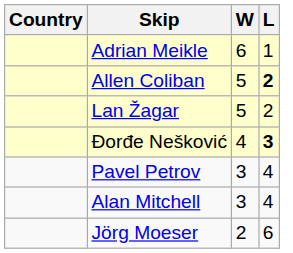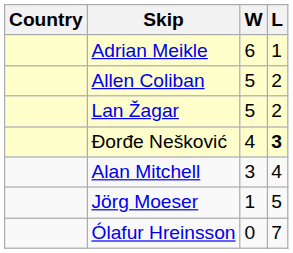 <table class=wikitable>
 <tr>
 <th>Country</th>
 <th>Skip</th>
 <th>W</th>
 <th>L</th>
 </tr>
 <tr bgcolor=#ffffcc>
 <td></td>
 <td><a href='#'>Adrian Meikle</a></td>
 <td>6</td>
 <td>1</td>
 </tr>
 <tr bgcolor=#ffffcc>
 <td></td>
 <td><a href='#'>Allen Coliban</a></td>
 <td>5</td>
-<td><strong>2</strong></td>
+<td>2</td>
 </tr>
 <tr bgcolor=#ffffcc>
 <td></td>
 <td><a href='#'>Lan Žagar</a></td>
 <td>5</td>
 <td>2</td>
 </tr>
 <tr bgcolor=#ffffcc>
 <td></td>
 <td>Đorđe Nešković</td>
 <td>4</td>
 <td><strong>3</strong></td>
 </tr>
 <tr>
 <td></td>
-<td><a href='#'>Pavel Petrov</a></td>
-<td>3</td>
-<td>4</td>
-</tr>
-<tr>
-<td></td>
 <td><a href='#'>Alan Mitchell</a></td>
 <td>3</td>
 <td>4</td>
 </tr>
 <tr>
 <td></td>
 <td><a href='#'>Jörg Moeser</a></td>
-<td>2</td>
-<td>6</td>
+<td>1</td>
+<td>5</td>
+</tr>
+<tr>
+<td></td>
+<td><a href='#'>Ólafur Hreinsson</a></td>
+<td>0</td>
+<td>7</td>
 </tr>
 </table>
